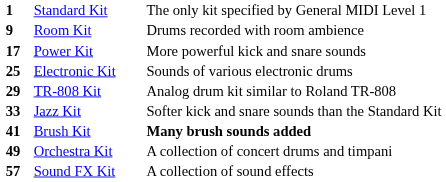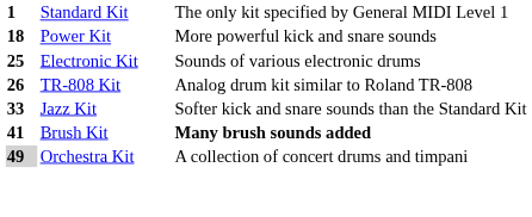 <table>
 <tr>
 <td style="width: 20pt;"><strong>1</strong></td>
 <td style="width: 90pt;"><a href='#'>Standard Kit</a></td>
 <td>The only kit specified by General MIDI Level 1</td>
 </tr>
 <tr>
-<td><strong>9</strong></td>
-<td><a href='#'>Room Kit</a></td>
-<td>Drums recorded with room ambience</td>
-</tr>
-<tr>
-<td><strong>17</strong></td>
+<td><strong>18</strong></td>
 <td><a href='#'>Power Kit</a></td>
 <td>More powerful kick and snare sounds</td>
 </tr>
 <tr>
 <td><strong>25</strong></td>
 <td><a href='#'>Electronic Kit</a></td>
 <td>Sounds of various electronic drums</td>
 </tr>
 <tr>
-<td><strong>29</strong></td>
+<td><strong>26</strong></td>
 <td><a href='#'>TR-808 Kit</a></td>
 <td>Analog drum kit similar to Roland TR-808</td>
 </tr>
 <tr>
 <td><strong>33</strong></td>
 <td><a href='#'>Jazz Kit</a></td>
 <td>Softer kick and snare sounds than the Standard Kit</td>
 </tr>
 <tr>
 <td><strong>41</strong></td>
 <td><a href='#'>Brush Kit</a></td>
 <td><strong>Many brush sounds added</strong></td>
 </tr>
 <tr>
-<td><strong>49</strong></td>
+<td style="background: lightgrey;"><strong>49</strong></td>
 <td><a href='#'>Orchestra Kit</a></td>
 <td>A collection of concert drums and timpani</td>
 </tr>
 <tr>
-<td><strong>57</strong></td>
-<td><a href='#'>Sound FX Kit</a></td>
-<td>A collection of sound effects</td>
-</tr>
-<tr>
 </tr>
 </table>
